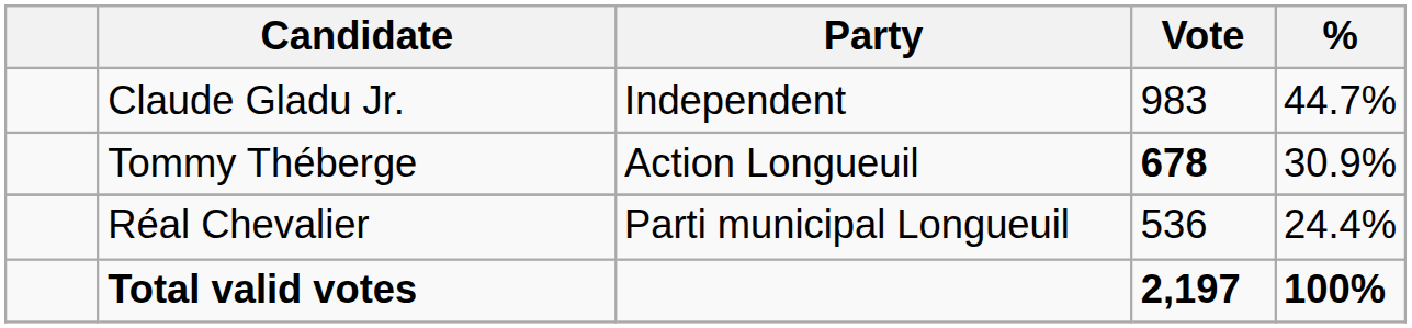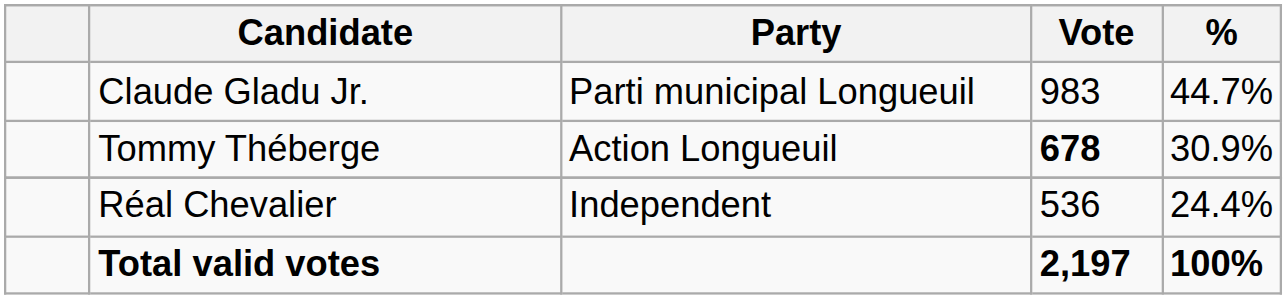 <table class="wikitable">
 <tr>
 </tr>
 <tr>
 <th bgcolor="#DDDDFF" width="30px"></th>
 <th bgcolor="#DDDDFF" width="200px">Candidate</th>
 <th bgcolor="#DDDDFF" width="200px">Party</th>
 <th bgcolor="#DDDDFF" width="50px">Vote</th>
 <th bgcolor="#DDDDFF" width="30px">%</th>
 </tr>
 <tr>
 <td> </td>
 <td>Claude Gladu Jr.</td>
-<td>Independent</td>
+<td>Parti municipal Longueuil</td>
 <td>983</td>
 <td>44.7%</td>
 </tr>
 <tr>
 <td> </td>
 <td>Tommy Théberge</td>
 <td>Action Longueuil</td>
 <td><strong>678</strong></td>
 <td>30.9%</td>
 </tr>
 <tr>
 </tr>
 <tr>
 <td> </td>
 <td>Réal Chevalier</td>
-<td>Parti municipal Longueuil</td>
+<td>Independent</td>
 <td>536</td>
 <td>24.4%</td>
 </tr>
 <tr>
 <td> </td>
 <td><strong>Total valid votes</strong></td>
 <td></td>
 <td><strong>2,197</strong></td>
 <td><strong>100%</strong></td>
 </tr>
 </table>
